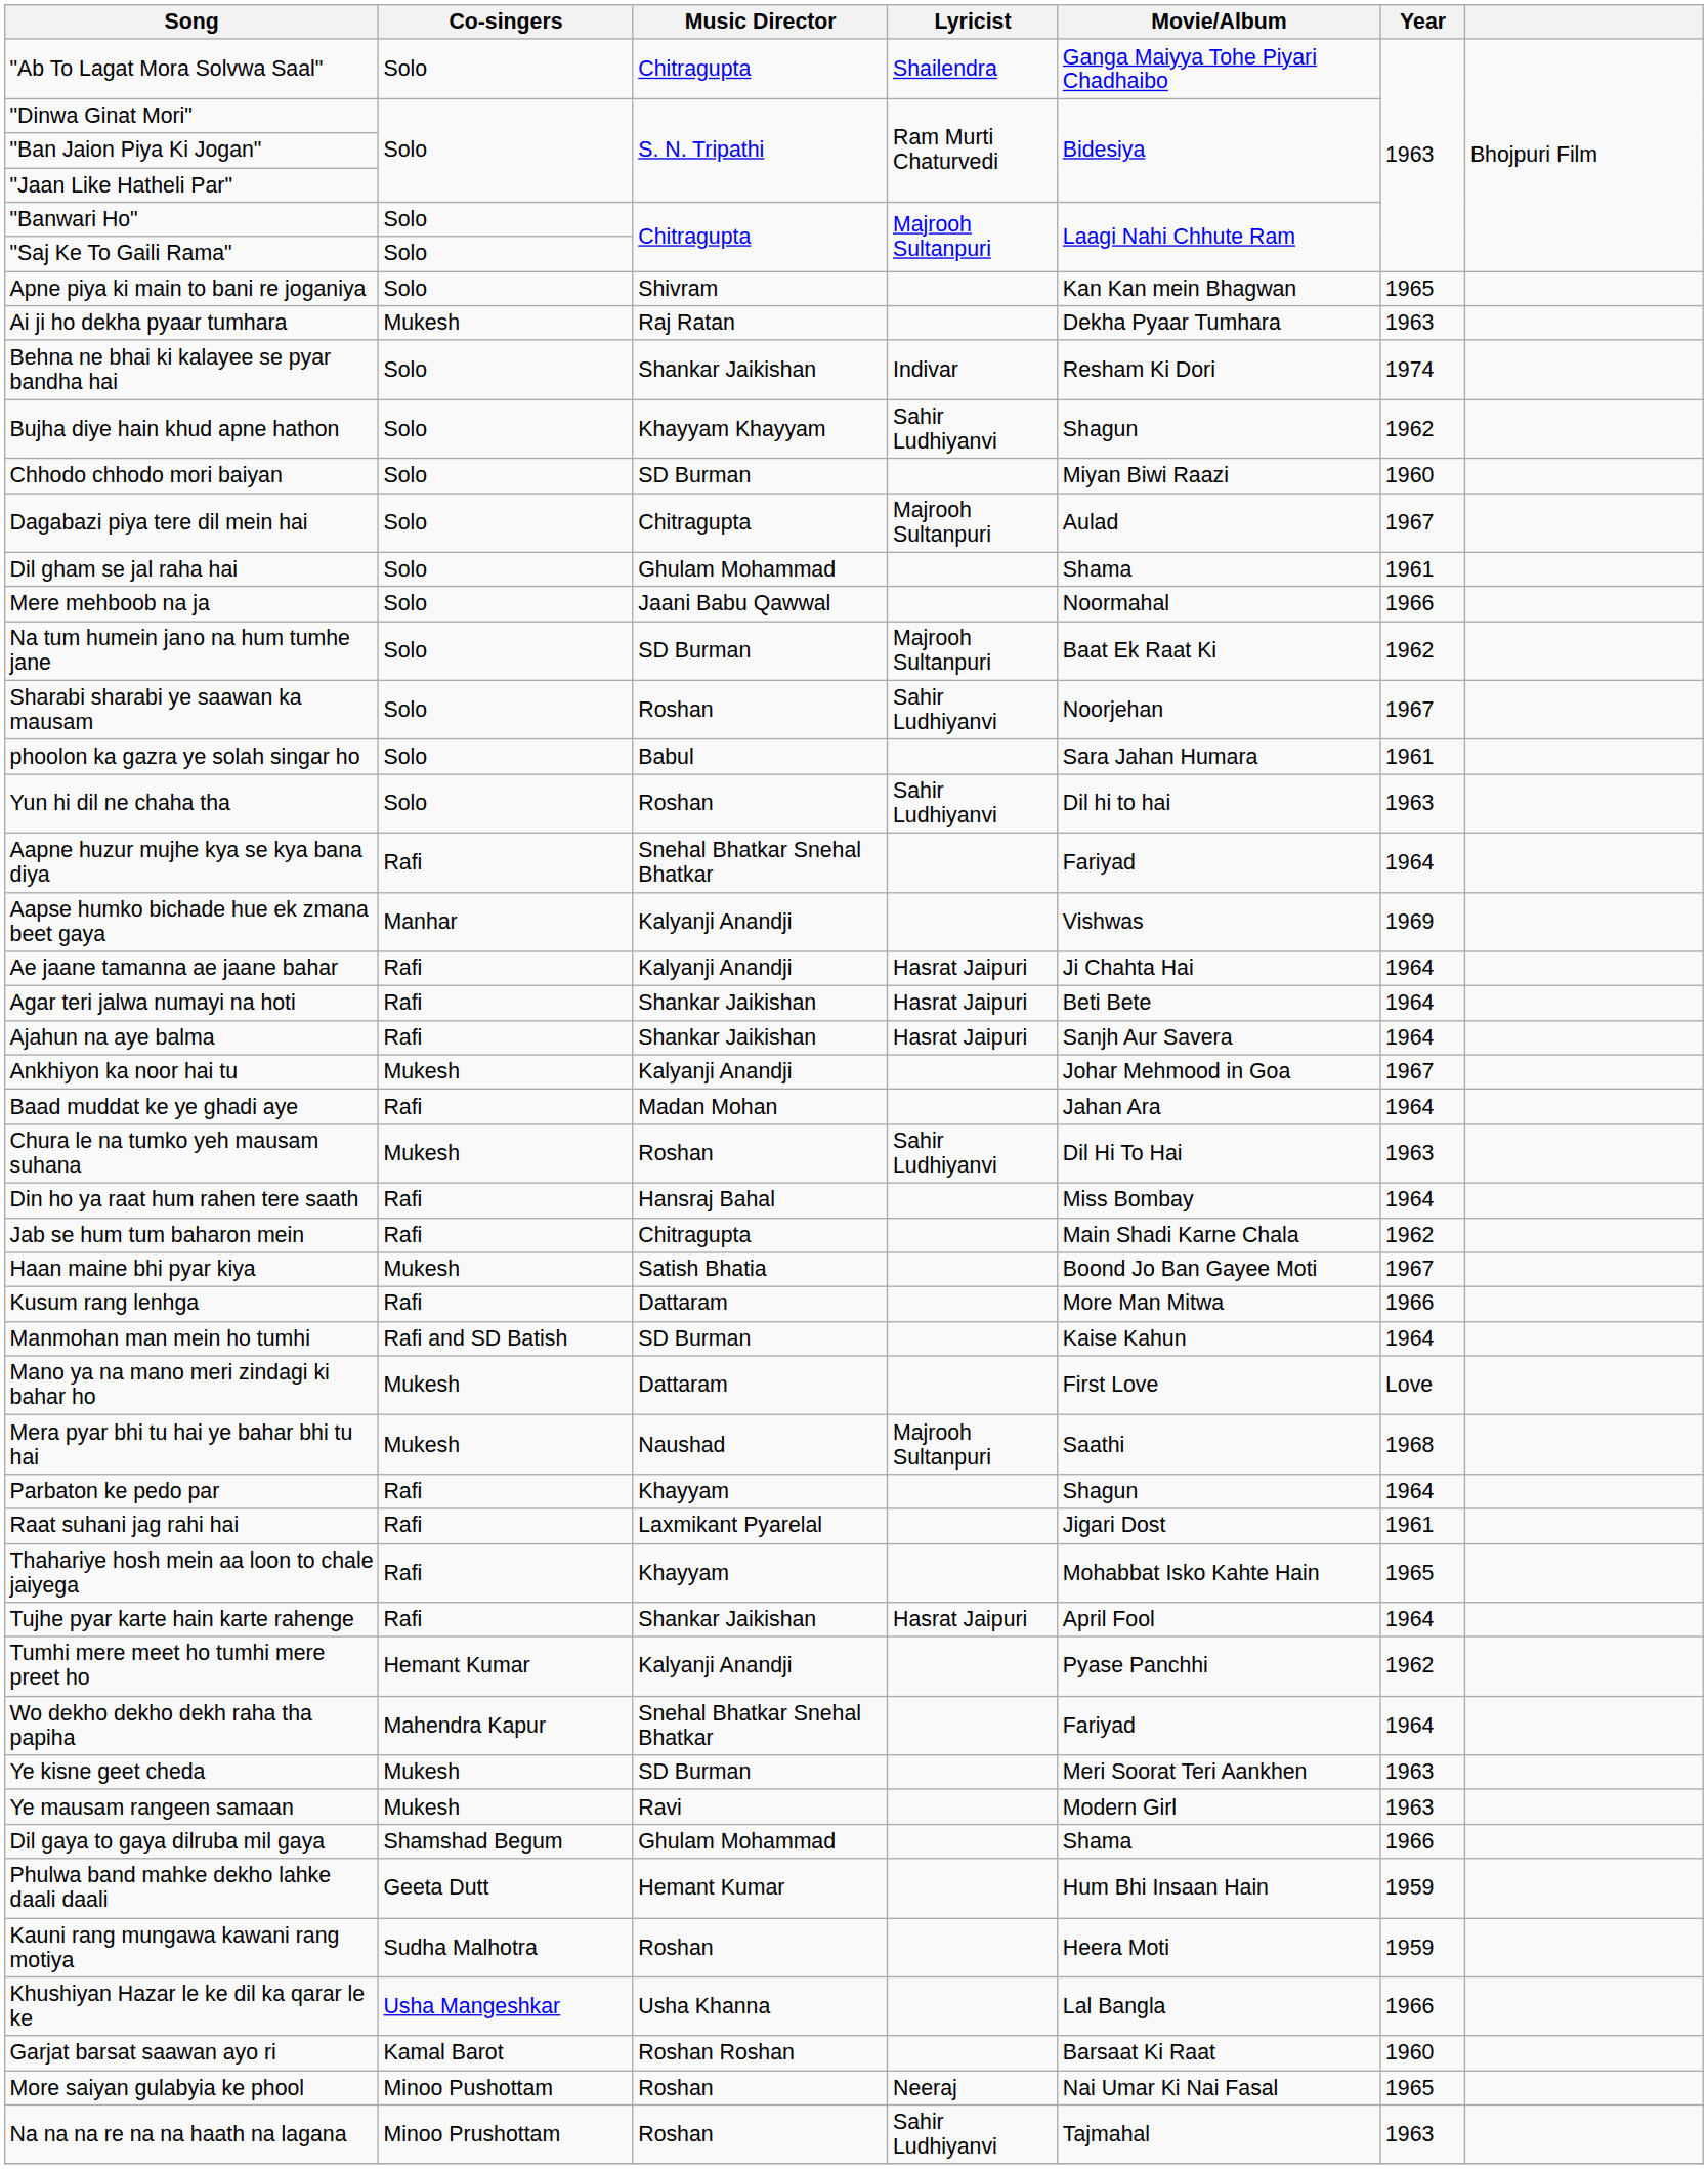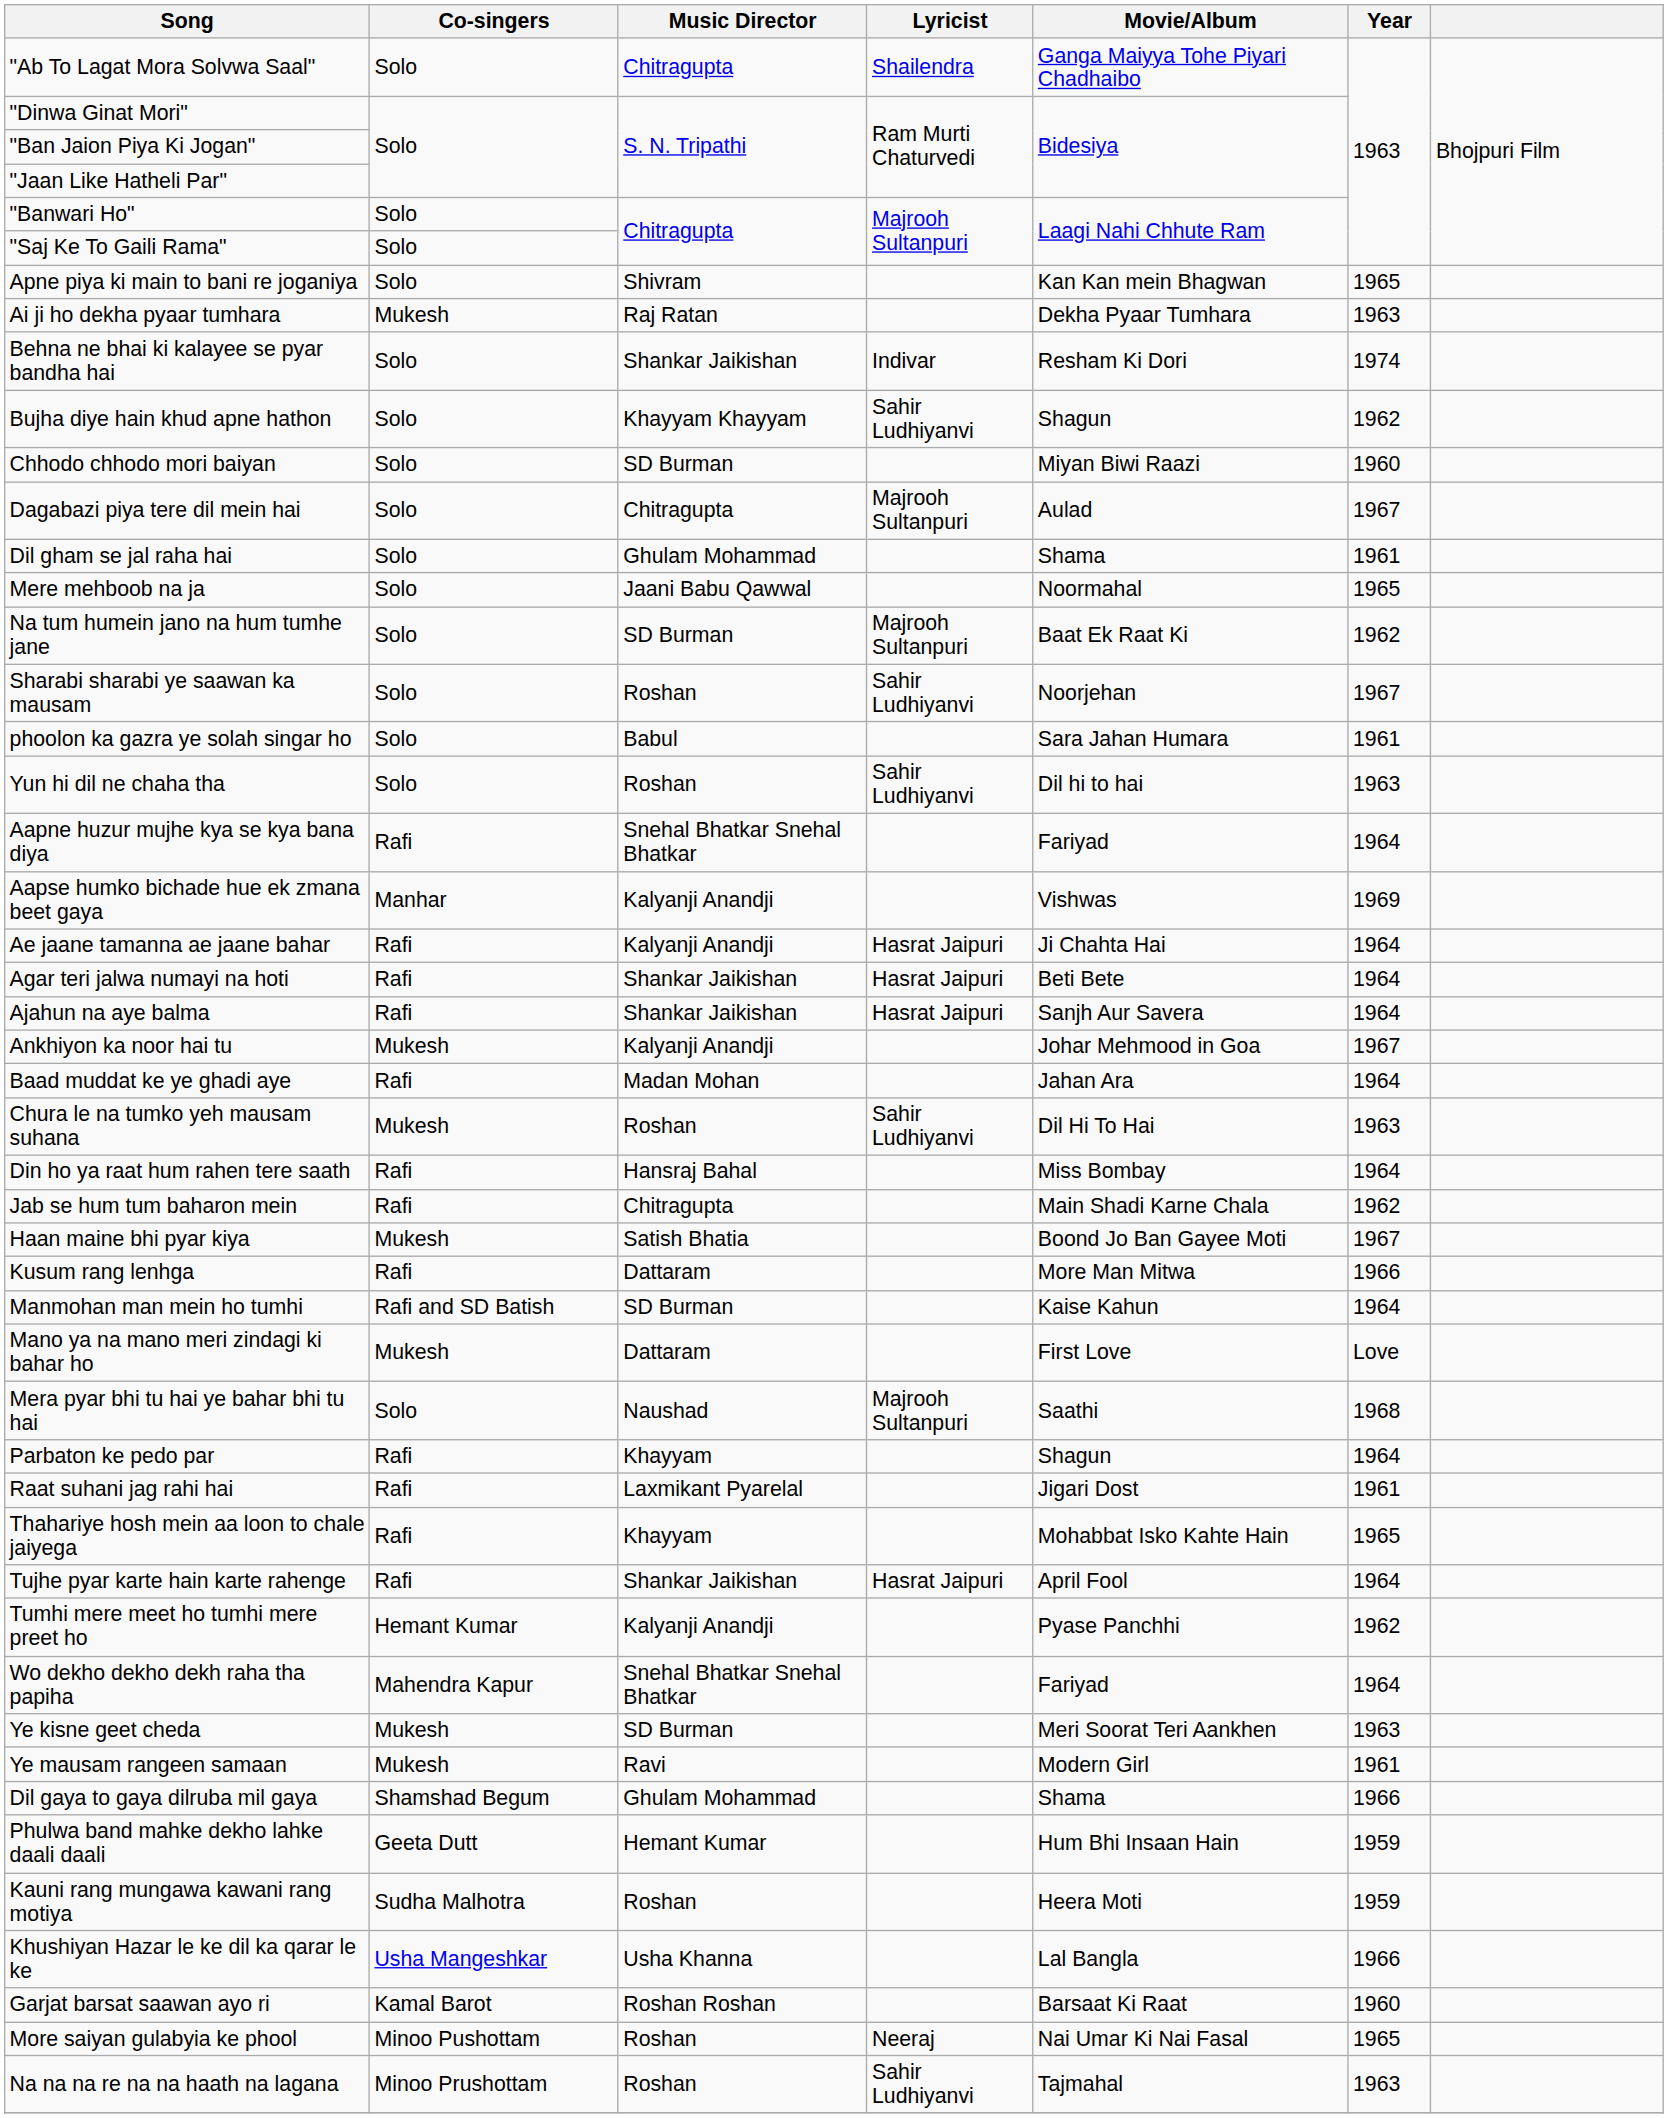 <table class="sortable wikitable collapsible">
 <tr>
 <th style="width: 18 %;">Song</th>
 <th style="width: 15%;">Co-singers</th>
 <th style="width: 15%;">Music Director</th>
 <th style="width: 10%;">Lyricist</th>
 <th style="width: 19%;">Movie/Album</th>
 <th style="width: 5%;">Year</th>
 <th style="width: 14%;" ! scope="col" class="unsortable"></th>
 </tr>
 <tr>
 <td>"Ab To Lagat Mora Solvwa Saal"</td>
 <td>Solo</td>
 <td><a href='#'>Chitragupta</a></td>
 <td><a href='#'>Shailendra</a></td>
 <td><a href='#'>Ganga Maiyya Tohe Piyari Chadhaibo</a></td>
 <td rowspan="6">1963</td>
 <td rowspan="6">Bhojpuri Film</td>
 </tr>
 <tr>
 <td>"Dinwa Ginat Mori"</td>
 <td rowspan="3">Solo</td>
 <td rowspan="3"><a href='#'>S. N. Tripathi</a></td>
 <td rowspan="3">Ram Murti Chaturvedi</td>
 <td rowspan="3"><a href='#'>Bidesiya</a></td>
 </tr>
 <tr>
 <td>"Ban Jaion Piya Ki Jogan"</td>
 </tr>
 <tr>
 <td>"Jaan Like Hatheli Par"</td>
 </tr>
 <tr>
 <td>"Banwari Ho"</td>
 <td>Solo</td>
 <td rowspan="2"><a href='#'>Chitragupta</a></td>
 <td rowspan="2"><a href='#'>Majrooh Sultanpuri</a></td>
 <td rowspan="2"><a href='#'>Laagi Nahi Chhute Ram</a></td>
 </tr>
 <tr>
 <td>"Saj Ke To Gaili Rama"</td>
 <td>Solo</td>
 </tr>
 <tr>
 <td>Apne piya ki main to bani re joganiya</td>
 <td>Solo</td>
 <td>Shivram</td>
 <td></td>
 <td>Kan Kan mein Bhagwan</td>
 <td>1965</td>
 <td></td>
 </tr>
 <tr>
 <td>Ai ji ho dekha pyaar tumhara</td>
 <td>Mukesh</td>
 <td>Raj Ratan</td>
 <td></td>
 <td>Dekha Pyaar Tumhara</td>
 <td>1963</td>
 <td></td>
 </tr>
 <tr>
 <td>Behna ne bhai ki kalayee se pyar bandha hai</td>
 <td>Solo</td>
 <td>Shankar Jaikishan</td>
 <td>Indivar</td>
 <td>Resham Ki Dori</td>
 <td>1974</td>
 <td></td>
 </tr>
 <tr>
 <td>Bujha diye hain khud apne hathon</td>
 <td>Solo</td>
 <td>Khayyam	Khayyam</td>
 <td>Sahir Ludhiyanvi</td>
 <td>Shagun</td>
 <td>1962</td>
 <td></td>
 </tr>
 <tr>
 <td>Chhodo chhodo mori baiyan</td>
 <td>Solo</td>
 <td>SD Burman</td>
 <td></td>
 <td>Miyan Biwi Raazi</td>
 <td>1960</td>
 <td></td>
 </tr>
 <tr>
 <td>Dagabazi piya tere dil mein hai</td>
 <td>Solo</td>
 <td>Chitragupta</td>
 <td>Majrooh  Sultanpuri</td>
 <td>Aulad</td>
 <td>1967</td>
 <td></td>
 </tr>
 <tr>
 <td>Dil gham se jal raha hai</td>
 <td>Solo</td>
 <td>Ghulam Mohammad</td>
 <td></td>
 <td>Shama</td>
 <td>1961</td>
 <td></td>
 </tr>
 <tr>
 <td>Mere mehboob na ja</td>
 <td>Solo</td>
 <td>Jaani Babu Qawwal</td>
 <td></td>
 <td>Noormahal</td>
-<td>1966</td>
+<td>1965</td>
 <td></td>
 </tr>
 <tr>
 <td>Na tum humein jano na hum tumhe jane</td>
 <td>Solo</td>
 <td>SD Burman</td>
 <td>Majrooh  Sultanpuri</td>
 <td>Baat Ek Raat Ki</td>
 <td>1962</td>
 <td></td>
 </tr>
 <tr>
 <td>Sharabi sharabi ye saawan ka mausam</td>
 <td>Solo</td>
 <td>Roshan</td>
 <td>Sahir Ludhiyanvi</td>
 <td>Noorjehan</td>
 <td>1967</td>
 <td></td>
 </tr>
 <tr>
 <td>phoolon ka gazra ye solah singar ho</td>
 <td>Solo</td>
 <td>Babul</td>
 <td></td>
 <td>Sara Jahan Humara</td>
 <td>1961</td>
 <td></td>
 </tr>
 <tr>
 <td>Yun hi dil ne chaha tha</td>
 <td>Solo</td>
 <td>Roshan</td>
 <td>Sahir Ludhiyanvi</td>
 <td>Dil hi to hai</td>
 <td>1963</td>
 <td></td>
 </tr>
 <tr>
 <td>Aapne huzur mujhe kya se kya bana diya</td>
 <td>Rafi</td>
 <td>Snehal Bhatkar	Snehal Bhatkar</td>
 <td></td>
 <td>Fariyad</td>
 <td>1964</td>
 <td></td>
 </tr>
 <tr>
 <td>Aapse humko bichade hue ek zmana beet gaya</td>
 <td>Manhar</td>
 <td>Kalyanji Anandji</td>
 <td></td>
 <td>Vishwas</td>
 <td>1969</td>
 <td></td>
 </tr>
 <tr>
 <td>Ae jaane tamanna ae jaane bahar</td>
 <td>Rafi</td>
 <td>Kalyanji Anandji</td>
 <td>Hasrat Jaipuri</td>
 <td>Ji Chahta Hai</td>
 <td>1964</td>
 <td></td>
 </tr>
 <tr>
 <td>Agar teri jalwa numayi na hoti</td>
 <td>Rafi</td>
 <td>Shankar Jaikishan</td>
 <td>Hasrat Jaipuri</td>
 <td>Beti Bete</td>
 <td>1964</td>
 <td></td>
 </tr>
 <tr>
 <td>Ajahun na aye balma</td>
 <td>Rafi</td>
 <td>Shankar Jaikishan</td>
 <td>Hasrat Jaipuri</td>
 <td>Sanjh Aur Savera</td>
 <td>1964</td>
 <td></td>
 </tr>
 <tr>
 <td>Ankhiyon ka noor hai tu</td>
 <td>Mukesh</td>
 <td>Kalyanji Anandji</td>
 <td></td>
 <td>Johar Mehmood in Goa</td>
 <td>1967</td>
 <td></td>
 </tr>
 <tr>
 <td>Baad muddat ke ye ghadi aye</td>
 <td>Rafi</td>
 <td>Madan Mohan</td>
 <td></td>
 <td>Jahan Ara</td>
 <td>1964</td>
 <td></td>
 </tr>
 <tr>
 <td>Chura le na tumko yeh mausam suhana</td>
 <td>Mukesh</td>
 <td>Roshan</td>
 <td>Sahir Ludhiyanvi</td>
 <td>Dil Hi To Hai</td>
 <td>1963</td>
 <td></td>
 </tr>
 <tr>
 <td>Din ho ya raat hum rahen tere saath</td>
 <td>Rafi</td>
 <td>Hansraj Bahal</td>
 <td></td>
 <td>Miss Bombay</td>
 <td>1964</td>
 <td></td>
 </tr>
 <tr>
 <td>Jab se hum tum baharon mein</td>
 <td>Rafi</td>
 <td>Chitragupta</td>
 <td></td>
 <td>Main Shadi Karne Chala</td>
 <td>1962</td>
 <td></td>
 </tr>
 <tr>
 <td>Haan maine bhi pyar kiya</td>
 <td>Mukesh</td>
 <td>Satish Bhatia</td>
 <td></td>
 <td>Boond Jo Ban Gayee Moti</td>
 <td>1967</td>
 <td></td>
 </tr>
 <tr>
 <td>Kusum rang lenhga</td>
 <td>Rafi</td>
 <td>Dattaram</td>
 <td></td>
 <td>More Man Mitwa</td>
 <td>1966</td>
 <td></td>
 </tr>
 <tr>
 <td>Manmohan man mein ho tumhi</td>
 <td>Rafi and SD Batish</td>
 <td>SD Burman</td>
 <td></td>
 <td>Kaise Kahun</td>
 <td>1964</td>
 <td></td>
 </tr>
 <tr>
 <td>Mano ya na mano meri zindagi ki bahar ho</td>
 <td>Mukesh</td>
 <td>Dattaram</td>
 <td></td>
 <td>First Love</td>
 <td>Love</td>
 <td></td>
 </tr>
 <tr>
 <td>Mera pyar bhi tu hai ye bahar bhi tu hai</td>
-<td>Mukesh</td>
+<td>Solo</td>
 <td>Naushad</td>
 <td>Majrooh  Sultanpuri</td>
 <td>Saathi</td>
 <td>1968</td>
 <td></td>
 </tr>
 <tr>
 <td>Parbaton ke pedo par</td>
 <td>Rafi</td>
 <td>Khayyam</td>
 <td></td>
 <td>Shagun</td>
 <td>1964</td>
 <td></td>
 </tr>
 <tr>
 <td>Raat suhani jag rahi hai</td>
 <td>Rafi</td>
 <td>Laxmikant Pyarelal</td>
 <td></td>
 <td>Jigari Dost</td>
 <td>1961</td>
 <td></td>
 </tr>
 <tr>
 <td>Thahariye hosh mein aa loon to chale jaiyega</td>
 <td>Rafi</td>
 <td>Khayyam</td>
 <td></td>
 <td>Mohabbat Isko Kahte Hain</td>
 <td>1965</td>
 <td></td>
 </tr>
 <tr>
 <td>Tujhe pyar karte hain karte rahenge</td>
 <td>Rafi</td>
 <td>Shankar Jaikishan</td>
 <td>Hasrat Jaipuri</td>
 <td>April Fool</td>
 <td>1964</td>
 <td></td>
 </tr>
 <tr>
 <td>Tumhi mere meet ho tumhi mere preet ho</td>
 <td>Hemant Kumar</td>
 <td>Kalyanji Anandji</td>
 <td></td>
 <td>Pyase Panchhi</td>
 <td>1962</td>
 <td></td>
 </tr>
 <tr>
 <td>Wo dekho dekho dekh raha tha papiha</td>
 <td>Mahendra Kapur</td>
 <td>Snehal Bhatkar	Snehal Bhatkar</td>
 <td></td>
 <td>Fariyad</td>
 <td>1964</td>
 <td></td>
 </tr>
 <tr>
 <td>Ye kisne geet cheda</td>
 <td>Mukesh</td>
 <td>SD Burman</td>
 <td></td>
 <td>Meri Soorat Teri Aankhen</td>
 <td>1963</td>
 <td></td>
 </tr>
 <tr>
 <td>Ye mausam rangeen samaan</td>
 <td>Mukesh</td>
 <td>Ravi</td>
 <td></td>
 <td>Modern Girl</td>
-<td>1963</td>
+<td>1961</td>
 <td></td>
 </tr>
 <tr>
 <td>Dil gaya to gaya dilruba mil gaya</td>
 <td>Shamshad Begum</td>
 <td>Ghulam Mohammad</td>
 <td></td>
 <td>Shama</td>
 <td>1966</td>
 <td></td>
 </tr>
 <tr>
 <td>Phulwa band mahke dekho lahke daali daali</td>
 <td>Geeta Dutt</td>
 <td>Hemant Kumar</td>
 <td></td>
 <td>Hum Bhi Insaan Hain</td>
 <td>1959</td>
 <td></td>
 </tr>
 <tr>
 <td>Kauni rang mungawa kawani rang motiya</td>
 <td>Sudha Malhotra</td>
 <td>Roshan</td>
 <td></td>
 <td>Heera Moti</td>
 <td>1959</td>
 <td></td>
 </tr>
 <tr>
 <td>Khushiyan Hazar le ke dil ka qarar le ke</td>
 <td><a href='#'>Usha Mangeshkar</a></td>
 <td>Usha Khanna</td>
 <td></td>
 <td>Lal Bangla</td>
 <td>1966</td>
 <td></td>
 </tr>
 <tr>
 <td>Garjat barsat saawan ayo ri</td>
 <td>Kamal Barot</td>
 <td>Roshan	Roshan</td>
 <td></td>
 <td>Barsaat Ki Raat</td>
 <td>1960</td>
 <td></td>
 </tr>
 <tr>
 <td>More saiyan gulabyia ke phool</td>
 <td>Minoo Pushottam</td>
 <td>Roshan</td>
 <td>Neeraj</td>
 <td>Nai Umar Ki Nai Fasal</td>
 <td>1965</td>
 <td></td>
 </tr>
 <tr>
 <td>Na na na re na na haath na lagana</td>
 <td>Minoo Prushottam</td>
 <td>Roshan</td>
 <td>Sahir Ludhiyanvi</td>
 <td>Tajmahal</td>
 <td>1963</td>
 <td></td>
 </tr>
 <tr>
 </tr>
 <tr>
 </tr>
 </table>
